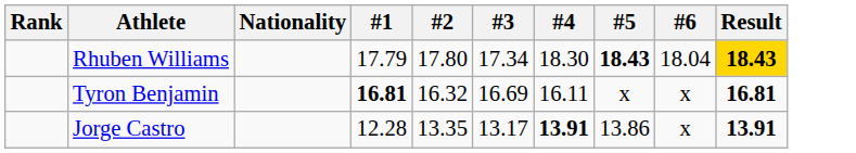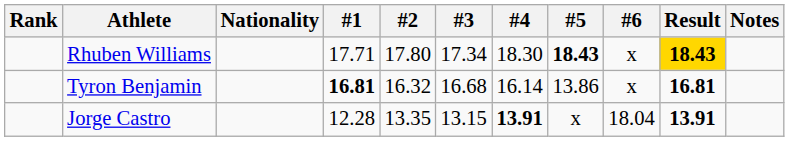 <table class="wikitable sortable" style="text-align:center">
 <tr>
 <th>Rank</th>
 <th>Athlete</th>
 <th>Nationality</th>
 <th>#1</th>
 <th>#2</th>
 <th>#3</th>
 <th>#4</th>
 <th>#5</th>
 <th>#6</th>
 <th>Result</th>
+<th>Notes</th>
 </tr>
 <tr>
 <td></td>
 <td align="left"><a href='#'>Rhuben Williams</a></td>
 <td align=left></td>
-<td>17.79</td>
+<td>17.71</td>
 <td>17.80</td>
 <td>17.34</td>
 <td>18.30</td>
 <td><strong>18.43</strong></td>
-<td>18.04</td>
+<td>x</td>
 <td style="background: gold;"><strong>18.43</strong></td>
+<td></td>
 </tr>
 <tr>
 <td></td>
 <td align="left"><a href='#'>Tyron Benjamin</a></td>
 <td align=left></td>
 <td><strong>16.81</strong></td>
 <td>16.32</td>
-<td>16.69</td>
-<td>16.11</td>
-<td>x</td>
+<td>16.68</td>
+<td>16.14</td>
+<td>13.86</td>
 <td>x</td>
 <td><strong>16.81</strong></td>
+<td></td>
 </tr>
 <tr>
 <td></td>
 <td align="left"><a href='#'>Jorge Castro</a></td>
 <td align=left></td>
 <td>12.28</td>
 <td>13.35</td>
-<td>13.17</td>
+<td>13.15</td>
 <td><strong>13.91</strong></td>
-<td>13.86</td>
 <td>x</td>
+<td>18.04</td>
 <td><strong>13.91</strong></td>
+<td></td>
 </tr>
 </table>
